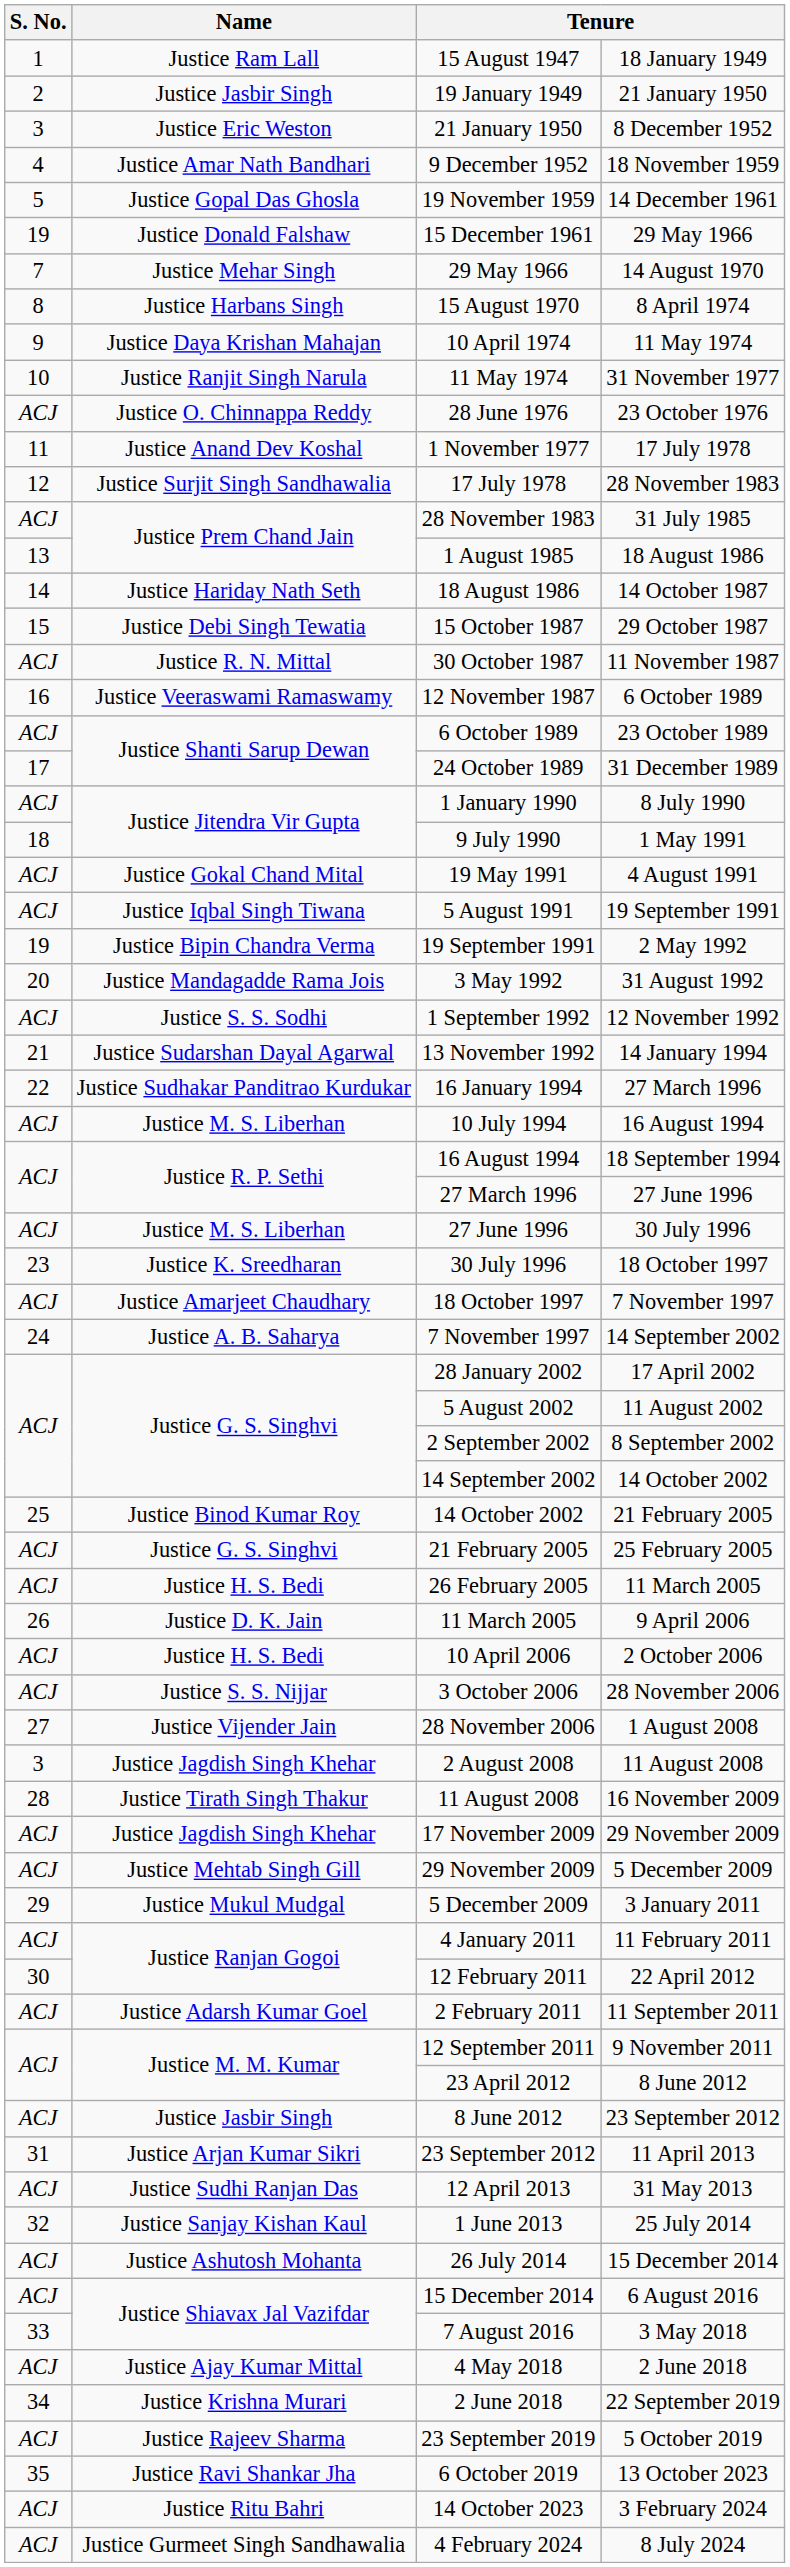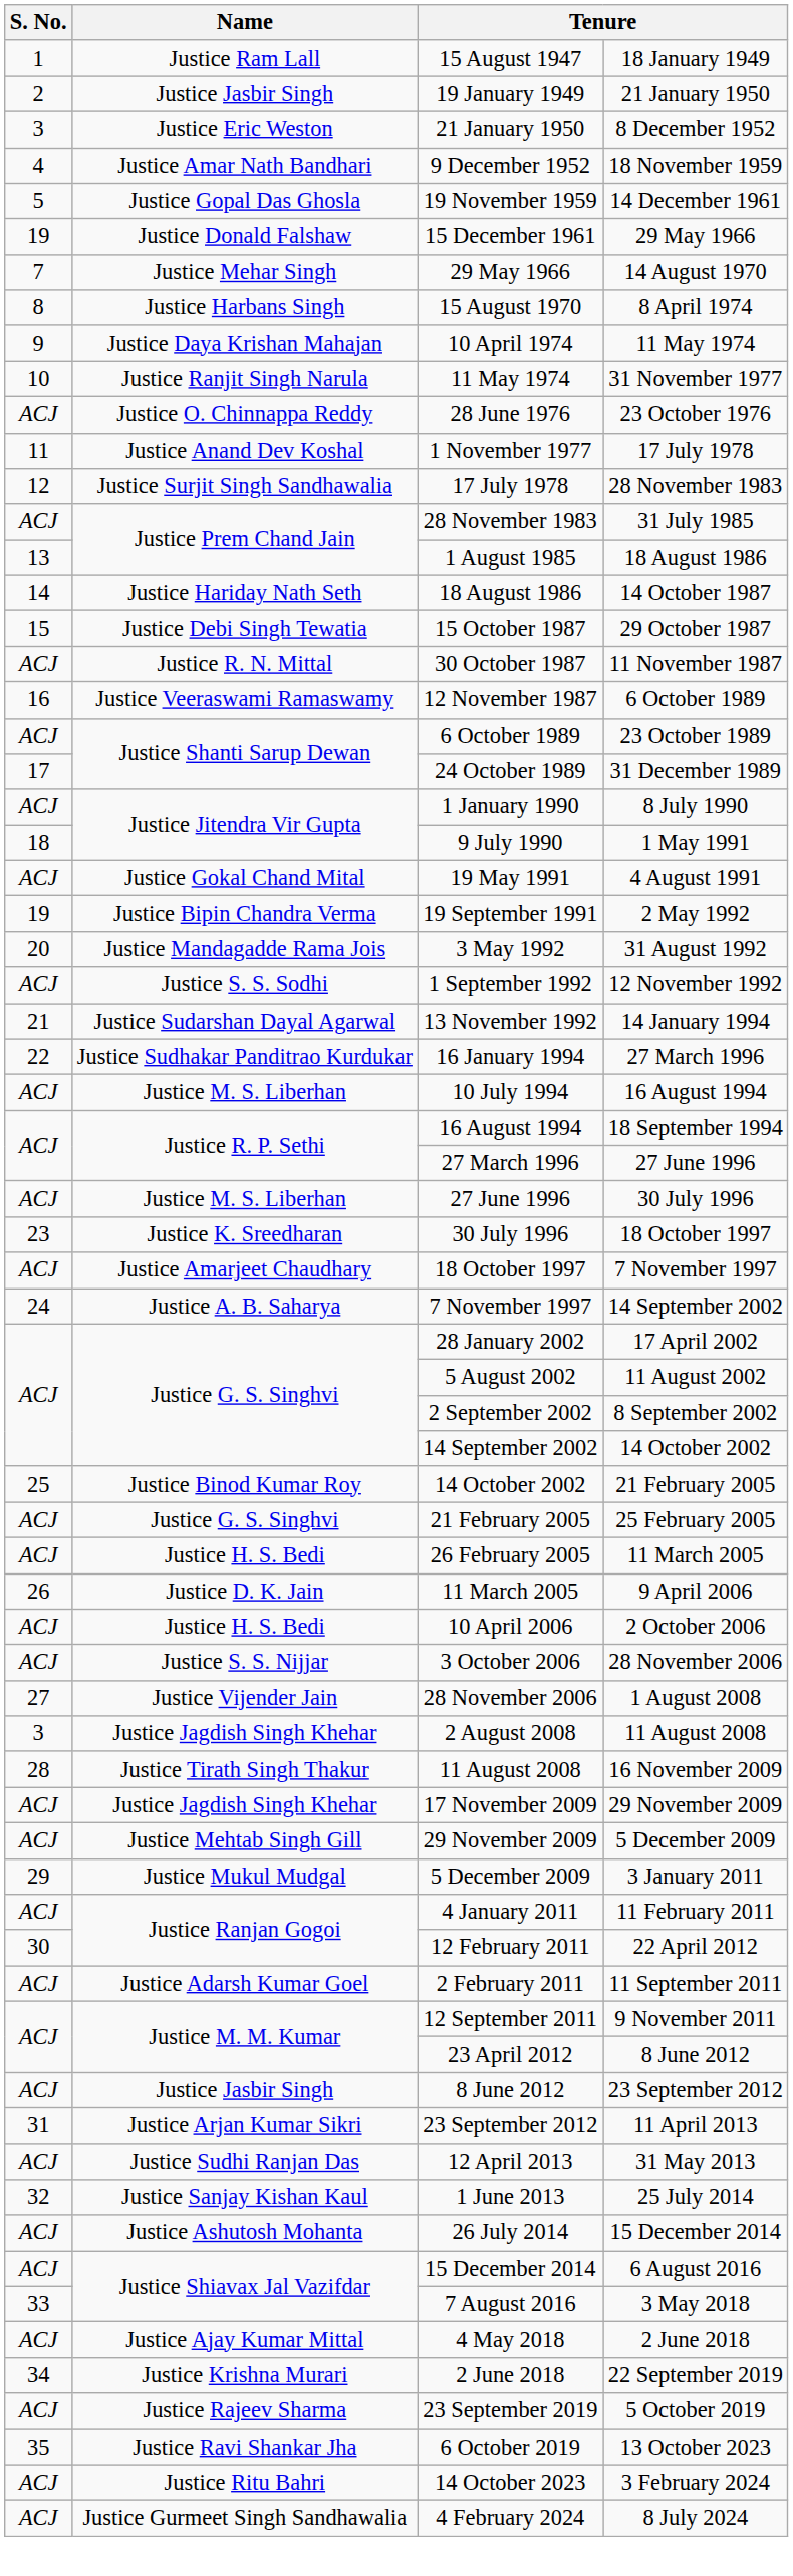 <table class="wikitable" style="text-align:center">
 <tr>
 <th>S. No.</th>
 <th>Name</th>
 <th colspan=2>Tenure</th>
 </tr>
 <tr>
 <td>1</td>
 <td>Justice <a href='#'>Ram Lall</a></td>
 <td>15 August 1947</td>
 <td>18 January 1949</td>
 </tr>
 <tr>
 <td>2</td>
 <td>Justice <a href='#'>Jasbir Singh</a></td>
 <td>19 January 1949</td>
 <td>21 January 1950</td>
 </tr>
 <tr>
 <td>3</td>
 <td>Justice <a href='#'>Eric Weston</a></td>
 <td>21 January 1950</td>
 <td>8 December 1952</td>
 </tr>
 <tr>
 <td>4</td>
 <td>Justice <a href='#'>Amar Nath Bandhari</a></td>
 <td>9 December 1952</td>
 <td>18 November 1959</td>
 </tr>
 <tr>
 <td>5</td>
 <td>Justice <a href='#'>Gopal Das Ghosla</a></td>
 <td>19 November 1959</td>
 <td>14 December 1961</td>
 </tr>
 <tr>
 <td>19</td>
 <td>Justice <a href='#'>Donald Falshaw</a></td>
 <td>15 December 1961</td>
 <td>29 May 1966 <br></td>
 </tr>
 <tr>
 <td>7</td>
 <td>Justice <a href='#'>Mehar Singh</a></td>
 <td>29 May 1966</td>
 <td>14 August 1970</td>
 </tr>
 <tr>
 <td>8</td>
 <td>Justice <a href='#'>Harbans Singh</a></td>
 <td>15 August 1970</td>
 <td>8 April 1974</td>
 </tr>
 <tr>
 <td>9</td>
 <td>Justice <a href='#'>Daya Krishan Mahajan</a></td>
 <td>10 April 1974</td>
 <td>11 May 1974</td>
 </tr>
 <tr>
 <td>10</td>
 <td>Justice <a href='#'>Ranjit Singh Narula</a></td>
 <td>11 May 1974</td>
 <td>31 November 1977 <br></td>
 </tr>
 <tr>
 <td><em>ACJ</em></td>
 <td>Justice <a href='#'>O. Chinnappa Reddy</a><br></td>
 <td>28 June 1976</td>
 <td>23 October 1976</td>
 </tr>
 <tr>
 <td>11</td>
 <td>Justice <a href='#'>Anand Dev Koshal</a></td>
 <td>1 November 1977</td>
 <td>17 July 1978</td>
 </tr>
 <tr>
 <td>12</td>
 <td>Justice <a href='#'>Surjit Singh Sandhawalia</a></td>
 <td>17 July 1978</td>
 <td>28 November 1983</td>
 </tr>
 <tr>
 <td><em>ACJ</em></td>
 <td rowspan=2>Justice <a href='#'>Prem Chand Jain</a></td>
 <td>28 November 1983</td>
 <td>31 July 1985</td>
 </tr>
 <tr>
 <td>13</td>
 <td>1 August 1985</td>
 <td>18 August 1986</td>
 </tr>
 <tr>
 <td>14</td>
 <td>Justice <a href='#'>Hariday Nath Seth</a></td>
 <td>18 August 1986</td>
 <td>14 October 1987</td>
 </tr>
 <tr>
 <td>15</td>
 <td>Justice <a href='#'>Debi Singh Tewatia</a></td>
 <td>15 October 1987</td>
 <td>29 October 1987</td>
 </tr>
 <tr>
 <td><em>ACJ</em></td>
 <td>Justice <a href='#'>R. N. Mittal</a></td>
 <td>30 October 1987</td>
 <td>11 November 1987</td>
 </tr>
 <tr>
 <td>16</td>
 <td>Justice <a href='#'>Veeraswami Ramaswamy</a></td>
 <td>12 November 1987</td>
 <td>6 October 1989</td>
 </tr>
 <tr>
 <td><em>ACJ</em></td>
 <td rowspan=2>Justice <a href='#'>Shanti Sarup Dewan</a></td>
 <td>6 October 1989</td>
 <td>23 October 1989</td>
 </tr>
 <tr>
 <td>17</td>
 <td>24 October 1989</td>
 <td>31 December 1989</td>
 </tr>
 <tr>
 <td><em>ACJ</em></td>
 <td rowspan=2>Justice <a href='#'>Jitendra Vir Gupta</a></td>
 <td>1 January 1990</td>
 <td>8 July 1990</td>
 </tr>
 <tr>
 <td>18</td>
 <td>9 July 1990</td>
 <td>1 May 1991 <br></td>
 </tr>
 <tr>
 <td><em>ACJ</em></td>
 <td>Justice <a href='#'>Gokal Chand Mital</a></td>
 <td>19 May 1991</td>
 <td>4 August 1991</td>
-</tr>
-<tr>
-<td><em>ACJ</em></td>
-<td>Justice <a href='#'>Iqbal Singh Tiwana</a></td>
-<td>5 August 1991</td>
-<td>19 September 1991</td>
 </tr>
 <tr>
 <td>19</td>
 <td>Justice <a href='#'>Bipin Chandra Verma</a></td>
 <td>19 September 1991</td>
 <td>2 May 1992</td>
 </tr>
 <tr>
 <td>20</td>
 <td>Justice <a href='#'>Mandagadde Rama Jois</a></td>
 <td>3 May 1992</td>
 <td>31 August 1992</td>
 </tr>
 <tr>
 <td><em>ACJ</em></td>
 <td>Justice <a href='#'>S. S. Sodhi</a></td>
 <td>1 September 1992</td>
 <td>12 November 1992</td>
 </tr>
 <tr>
 <td>21</td>
 <td>Justice <a href='#'>Sudarshan Dayal Agarwal</a></td>
 <td>13 November 1992</td>
 <td>14 January 1994</td>
 </tr>
 <tr>
 <td>22</td>
 <td>Justice <a href='#'>Sudhakar Panditrao Kurdukar</a></td>
 <td>16 January 1994</td>
 <td>27 March 1996</td>
 </tr>
 <tr>
 <td><em>ACJ</em></td>
 <td>Justice <a href='#'>M. S. Liberhan</a><br></td>
 <td>10 July 1994</td>
 <td>16 August 1994</td>
 </tr>
 <tr>
 <td rowspan=2><em>ACJ</em></td>
 <td rowspan=2>Justice <a href='#'>R. P. Sethi</a></td>
 <td>16 August 1994<br></td>
 <td>18 September 1994</td>
 </tr>
 <tr>
 <td>27 March 1996</td>
 <td>27 June 1996</td>
 </tr>
 <tr>
 <td><em>ACJ</em></td>
 <td>Justice <a href='#'>M. S. Liberhan</a></td>
 <td>27 June 1996</td>
 <td>30 July 1996</td>
 </tr>
 <tr>
 <td>23</td>
 <td>Justice <a href='#'>K. Sreedharan</a></td>
 <td>30 July 1996</td>
 <td>18 October 1997</td>
 </tr>
 <tr>
 <td><em>ACJ</em></td>
 <td>Justice <a href='#'>Amarjeet Chaudhary</a></td>
 <td>18 October 1997</td>
 <td>7 November 1997</td>
 </tr>
 <tr>
 <td>24</td>
 <td>Justice <a href='#'>A. B. Saharya</a></td>
 <td>7 November 1997</td>
 <td>14 September 2002</td>
 </tr>
 <tr>
 <td rowspan=4><em>ACJ</em></td>
 <td rowspan=4>Justice <a href='#'>G. S. Singhvi</a></td>
 <td>28 January 2002</td>
 <td>17 April 2002</td>
 </tr>
 <tr>
 <td>5 August 2002</td>
 <td>11 August 2002</td>
 </tr>
 <tr>
 <td>2 September 2002</td>
 <td>8 September 2002</td>
 </tr>
 <tr>
 <td>14 September 2002</td>
 <td>14 October 2002</td>
 </tr>
 <tr>
 <td>25</td>
 <td>Justice <a href='#'>Binod Kumar Roy</a></td>
 <td>14 October 2002</td>
 <td>21 February 2005</td>
 </tr>
 <tr>
 <td><em>ACJ</em></td>
 <td>Justice <a href='#'>G. S. Singhvi</a></td>
 <td>21 February 2005</td>
 <td>25 February 2005</td>
 </tr>
 <tr>
 <td><em>ACJ</em></td>
 <td>Justice <a href='#'>H. S. Bedi</a></td>
 <td>26 February 2005</td>
 <td>11 March 2005</td>
 </tr>
 <tr>
 <td>26</td>
 <td>Justice <a href='#'>D. K. Jain</a></td>
 <td>11 March 2005</td>
 <td>9 April 2006</td>
 </tr>
 <tr>
 <td><em>ACJ</em></td>
 <td>Justice <a href='#'>H. S. Bedi</a></td>
 <td>10 April 2006</td>
 <td>2 October 2006</td>
 </tr>
 <tr>
 <td><em>ACJ</em></td>
 <td>Justice <a href='#'>S. S. Nijjar</a></td>
 <td>3 October 2006</td>
 <td>28 November 2006</td>
 </tr>
 <tr>
 <td>27</td>
 <td>Justice <a href='#'>Vijender Jain</a></td>
 <td>28 November 2006</td>
 <td>1 August 2008</td>
 </tr>
 <tr>
 <td>3</td>
 <td>Justice <a href='#'>Jagdish Singh Khehar</a></td>
 <td>2 August 2008</td>
 <td>11 August 2008</td>
 </tr>
 <tr>
 <td>28</td>
 <td>Justice <a href='#'>Tirath Singh Thakur</a></td>
 <td>11 August 2008</td>
 <td>16 November 2009</td>
 </tr>
 <tr>
 <td><em>ACJ</em></td>
 <td>Justice <a href='#'>Jagdish Singh Khehar</a></td>
 <td>17 November 2009</td>
 <td>29 November 2009</td>
 </tr>
 <tr>
 <td><em>ACJ</em></td>
 <td>Justice <a href='#'>Mehtab Singh Gill</a></td>
 <td>29 November 2009</td>
 <td>5 December 2009</td>
 </tr>
 <tr>
 <td>29</td>
 <td>Justice <a href='#'>Mukul Mudgal</a></td>
 <td>5 December 2009</td>
 <td>3 January 2011</td>
 </tr>
 <tr>
 <td><em>ACJ</em></td>
 <td rowspan=2>Justice <a href='#'>Ranjan Gogoi</a></td>
 <td>4 January 2011</td>
 <td>11 February 2011</td>
 </tr>
 <tr>
 <td>30</td>
 <td>12 February 2011</td>
 <td>22 April 2012</td>
 </tr>
 <tr>
 <td><em>ACJ</em></td>
 <td>Justice <a href='#'>Adarsh Kumar Goel</a><br></td>
 <td>2 February 2011</td>
 <td>11 September 2011</td>
 </tr>
 <tr>
 <td rowspan=2><em>ACJ</em></td>
 <td rowspan=2>Justice <a href='#'>M. M. Kumar</a></td>
 <td>12 September 2011 <br></td>
 <td>9 November 2011</td>
 </tr>
 <tr>
 <td>23 April 2012</td>
 <td>8 June 2012</td>
 </tr>
 <tr>
 <td><em>ACJ</em></td>
 <td>Justice <a href='#'>Jasbir Singh</a></td>
 <td>8 June 2012</td>
 <td>23 September 2012</td>
 </tr>
 <tr>
 <td>31</td>
 <td>Justice <a href='#'>Arjan Kumar Sikri</a></td>
 <td>23 September 2012</td>
 <td>11 April 2013</td>
 </tr>
 <tr>
 <td><em>ACJ</em></td>
 <td>Justice <a href='#'>Sudhi Ranjan Das</a></td>
 <td>12 April 2013</td>
 <td>31 May 2013</td>
 </tr>
 <tr>
 <td>32</td>
 <td>Justice <a href='#'>Sanjay Kishan Kaul</a></td>
 <td>1 June 2013</td>
 <td>25 July 2014</td>
 </tr>
 <tr>
 <td><em>ACJ</em></td>
 <td>Justice <a href='#'>Ashutosh Mohanta</a></td>
 <td>26 July 2014</td>
 <td>15 December 2014</td>
 </tr>
 <tr>
 <td><em>ACJ</em></td>
 <td rowspan=2>Justice <a href='#'>Shiavax Jal Vazifdar</a></td>
 <td>15 December 2014</td>
 <td>6 August 2016</td>
 </tr>
 <tr>
 <td>33</td>
 <td>7 August 2016</td>
 <td>3 May 2018</td>
 </tr>
 <tr>
 <td><em>ACJ</em></td>
 <td>Justice <a href='#'>Ajay Kumar Mittal</a></td>
 <td>4 May 2018</td>
 <td>2 June 2018</td>
 </tr>
 <tr>
 <td>34</td>
 <td>Justice <a href='#'>Krishna Murari</a></td>
 <td>2 June 2018</td>
 <td>22 September 2019</td>
 </tr>
 <tr>
 <td><em>ACJ</em></td>
 <td>Justice <a href='#'>Rajeev Sharma</a></td>
 <td>23 September 2019</td>
 <td>5 October 2019</td>
 </tr>
 <tr>
 <td>35</td>
 <td>Justice <a href='#'>Ravi Shankar Jha</a></td>
 <td>6 October 2019</td>
 <td>13 October 2023</td>
 </tr>
 <tr>
 <td><em>ACJ</em></td>
 <td>Justice <a href='#'>Ritu Bahri</a></td>
 <td>14 October 2023</td>
 <td>3 February 2024</td>
 </tr>
 <tr>
 <td><em>ACJ</em></td>
 <td>Justice Gurmeet Singh Sandhawalia</td>
 <td>4 February 2024</td>
 <td>8 July 2024</td>
 </tr>
 </table>
